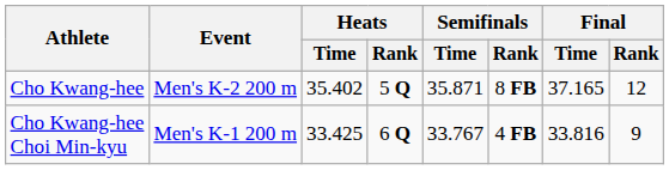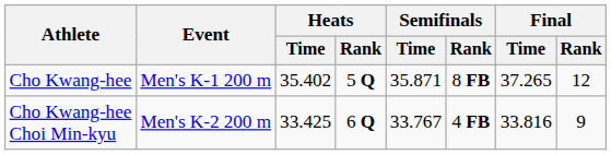 <table class=wikitable style="font-size:90%">
 <tr>
 <th rowspan="2">Athlete</th>
 <th rowspan="2">Event</th>
 <th colspan=2>Heats</th>
 <th colspan=2>Semifinals</th>
 <th colspan=2>Final</th>
 </tr>
 <tr style="font-size:95%">
 <th>Time</th>
 <th>Rank</th>
 <th>Time</th>
 <th>Rank</th>
 <th>Time</th>
 <th>Rank</th>
 </tr>
 <tr align=center>
 <td align=left><a href='#'>Cho Kwang-hee</a></td>
-<td align=left><a href='#'>Men's K-2 200 m</a></td>
+<td align=left><a href='#'>Men's K-1 200 m</a></td>
 <td>35.402</td>
 <td>5 <strong>Q</strong></td>
 <td>35.871</td>
 <td>8 <strong>FB</strong></td>
-<td>37.165</td>
+<td>37.265</td>
 <td>12</td>
 </tr>
 <tr align=center>
 <td align=left><a href='#'>Cho Kwang-hee</a><br><a href='#'>Choi Min-kyu</a></td>
-<td align=left><a href='#'>Men's K-1 200 m</a></td>
+<td align=left><a href='#'>Men's K-2 200 m</a></td>
 <td>33.425</td>
 <td>6 <strong>Q</strong></td>
 <td>33.767</td>
 <td>4 <strong>FB</strong></td>
 <td>33.816</td>
 <td>9</td>
 </tr>
 </table>
